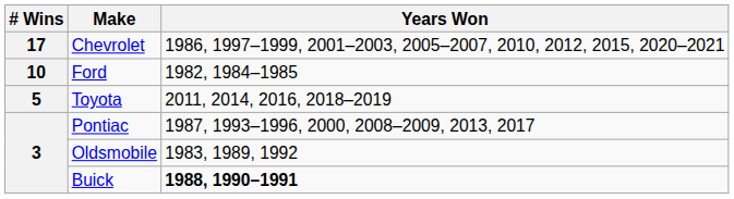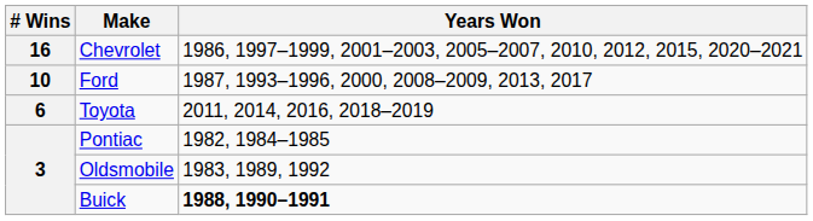 <table class="wikitable" style="font-size: 95%;">
 <tr>
 <th># Wins</th>
 <th>Make</th>
 <th>Years Won</th>
 </tr>
 <tr>
-<th>17</th>
+<th>16</th>
 <td> <a href='#'>Chevrolet</a></td>
 <td>1986, 1997–1999, 2001–2003, 2005–2007, 2010, 2012, 2015, 2020–2021</td>
 </tr>
 <tr>
 <th>10</th>
 <td> <a href='#'>Ford</a></td>
-<td>1982, 1984–1985</td>
+<td>1987, 1993–1996, 2000, 2008–2009, 2013, 2017</td>
 </tr>
 <tr>
-<th>5</th>
+<th>6</th>
 <td> <a href='#'>Toyota</a></td>
 <td>2011, 2014, 2016, 2018–2019</td>
 </tr>
 <tr>
 <th rowspan="3">3</th>
 <td> <a href='#'>Pontiac</a></td>
-<td>1987, 1993–1996, 2000, 2008–2009, 2013, 2017</td>
+<td>1982, 1984–1985</td>
 </tr>
 <tr>
 <td> <a href='#'>Oldsmobile</a></td>
 <td>1983, 1989, 1992</td>
 </tr>
 <tr>
 <td> <a href='#'>Buick</a></td>
 <td><strong>1988, 1990–1991</strong></td>
 </tr>
 </table>
